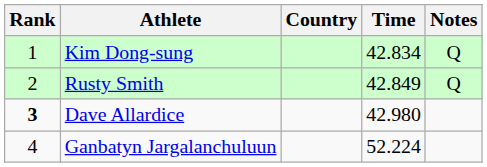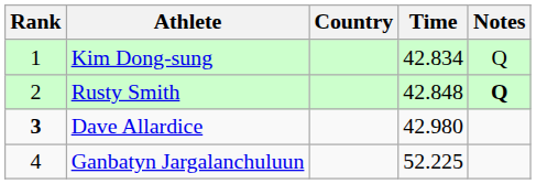 <table class="wikitable sortable" style="text-align:center">
 <tr>
 <th>Rank</th>
 <th>Athlete</th>
 <th>Country</th>
 <th>Time</th>
 <th>Notes</th>
 </tr>
 <tr bgcolor=ccffcc>
 <td>1</td>
 <td align=left><a href='#'>Kim Dong-sung</a></td>
 <td align=left></td>
 <td>42.834</td>
 <td>Q</td>
 </tr>
 <tr bgcolor=ccffcc>
 <td>2</td>
 <td align=left><a href='#'>Rusty Smith</a></td>
 <td align=left></td>
-<td>42.849</td>
-<td>Q</td>
+<td>42.848</td>
+<td><strong>Q</strong></td>
 </tr>
 <tr>
 <td><strong>3</strong></td>
 <td align=left><a href='#'>Dave Allardice</a></td>
 <td align=left></td>
 <td>42.980</td>
 <td></td>
 </tr>
 <tr>
 <td>4</td>
 <td align=left><a href='#'>Ganbatyn Jargalanchuluun</a></td>
 <td align=left></td>
-<td>52.224</td>
+<td>52.225</td>
 <td></td>
 </tr>
 </table>
